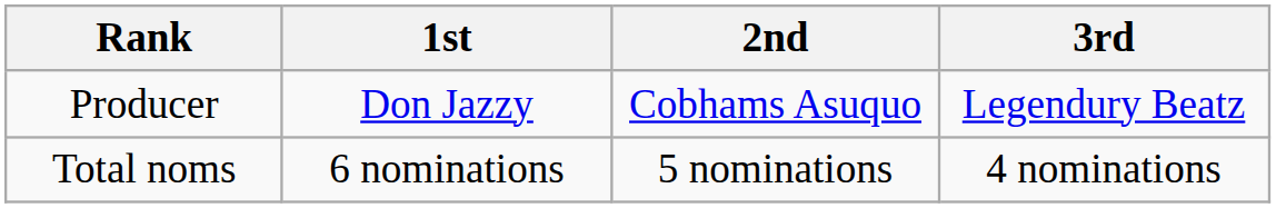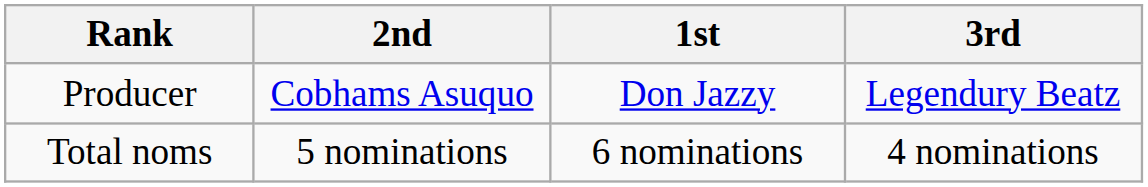 <table class="wikitable">
 <tr>
 <th style="width:100px;">Rank</th>
+<th style="width:120px;">2nd</th>
 <th style="width:120px;">1st</th>
-<th style="width:120px;">2nd</th>
 <th style="width:120px;">3rd</th>
 </tr>
 <tr align=center>
 <td>Producer</td>
+<td><a href='#'>Cobhams Asuquo</a></td>
 <td><a href='#'>Don Jazzy</a></td>
-<td><a href='#'>Cobhams Asuquo</a></td>
 <td><a href='#'>Legendury Beatz</a></td>
 </tr>
 <tr align=center>
 <td>Total noms</td>
+<td>5 nominations</td>
 <td>6 nominations</td>
-<td>5 nominations</td>
 <td>4 nominations</td>
 </tr>
 </table>
